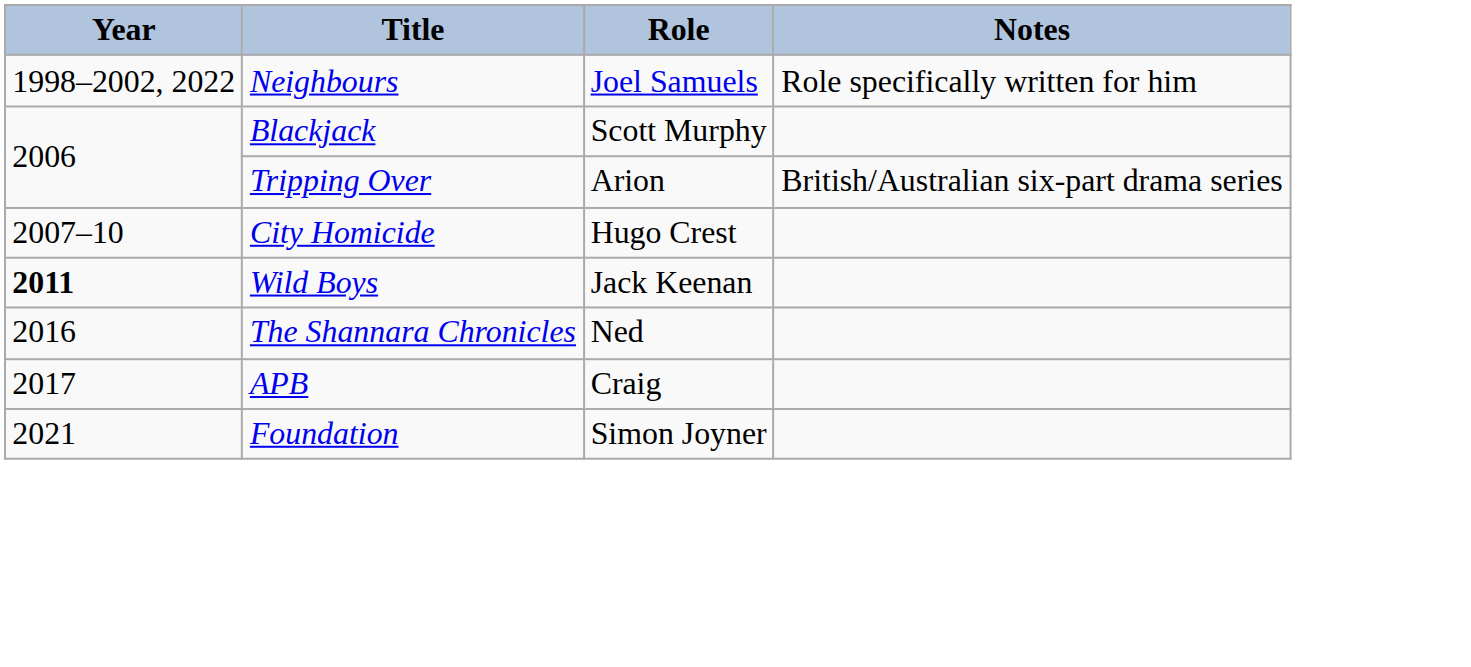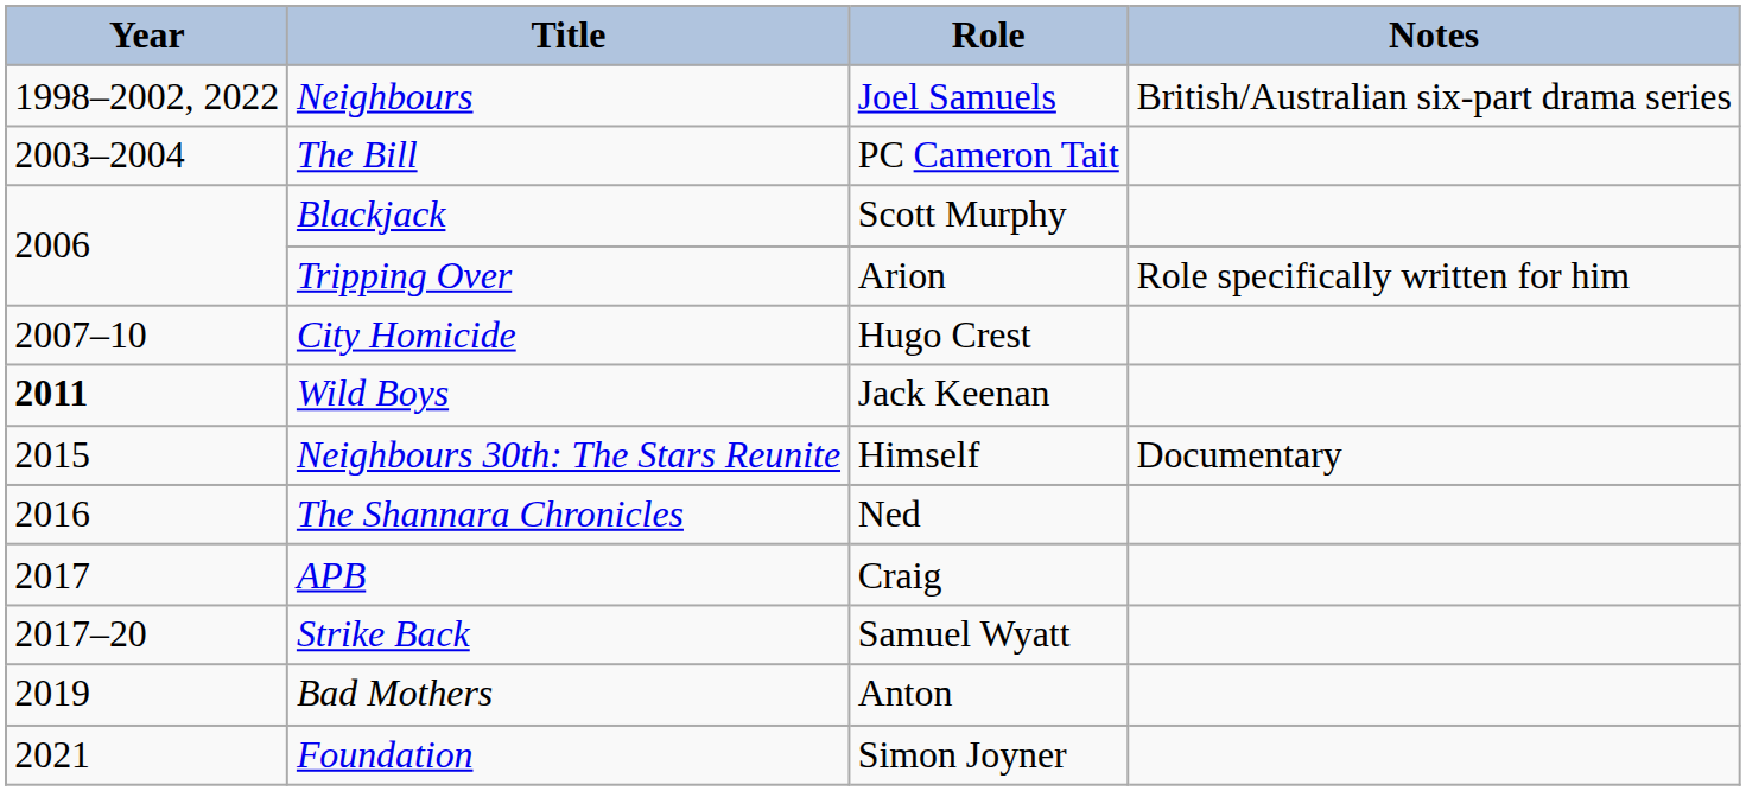 <table class="wikitable">
 <tr>
 <th style="background:#B0C4DE;">Year</th>
 <th style="background:#B0C4DE;">Title</th>
 <th style="background:#B0C4DE;">Role</th>
 <th style="background:#B0C4DE;">Notes</th>
 </tr>
 <tr>
 <td>1998–2002, 2022</td>
 <td><em><a href='#'>Neighbours</a></em></td>
 <td><a href='#'>Joel Samuels</a></td>
-<td>Role specifically written for him</td>
+<td>British/Australian six-part drama series</td>
+</tr>
+<tr>
+<td>2003–2004</td>
+<td><em><a href='#'>The Bill</a></em></td>
+<td>PC <a href='#'>Cameron Tait</a></td>
+<td></td>
 </tr>
 <tr>
 <td rowspan="2">2006</td>
 <td><em><a href='#'>Blackjack</a></em></td>
 <td>Scott Murphy</td>
 <td></td>
 </tr>
 <tr>
 <td><em><a href='#'>Tripping Over</a></em></td>
 <td>Arion</td>
-<td>British/Australian six-part drama series</td>
+<td>Role specifically written for him</td>
 </tr>
 <tr>
 <td>2007–10</td>
 <td><em><a href='#'>City Homicide</a></em></td>
 <td>Hugo Crest</td>
 <td></td>
 </tr>
 <tr>
 <td><strong>2011</strong></td>
 <td><em><a href='#'>Wild Boys</a></em></td>
 <td>Jack Keenan</td>
 <td></td>
 </tr>
 <tr>
+<td>2015</td>
+<td><em><a href='#'>Neighbours 30th: The Stars Reunite</a></em></td>
+<td>Himself</td>
+<td>Documentary</td>
+</tr>
+<tr>
 <td>2016</td>
 <td><em><a href='#'>The Shannara Chronicles</a></em></td>
 <td>Ned</td>
 <td></td>
 </tr>
 <tr>
 <td>2017</td>
 <td><em><a href='#'>APB</a></em></td>
 <td>Craig</td>
 <td></td>
 </tr>
 <tr>
+<td>2017–20</td>
+<td><em><a href='#'>Strike Back</a></em></td>
+<td>Samuel Wyatt</td>
+<td></td>
+</tr>
+<tr>
+<td>2019</td>
+<td><em>Bad Mothers</em></td>
+<td>Anton</td>
+<td></td>
+</tr>
+<tr>
 <td>2021</td>
 <td><em><a href='#'>Foundation</a></em></td>
 <td>Simon Joyner</td>
 <td></td>
 </tr>
 </table>
